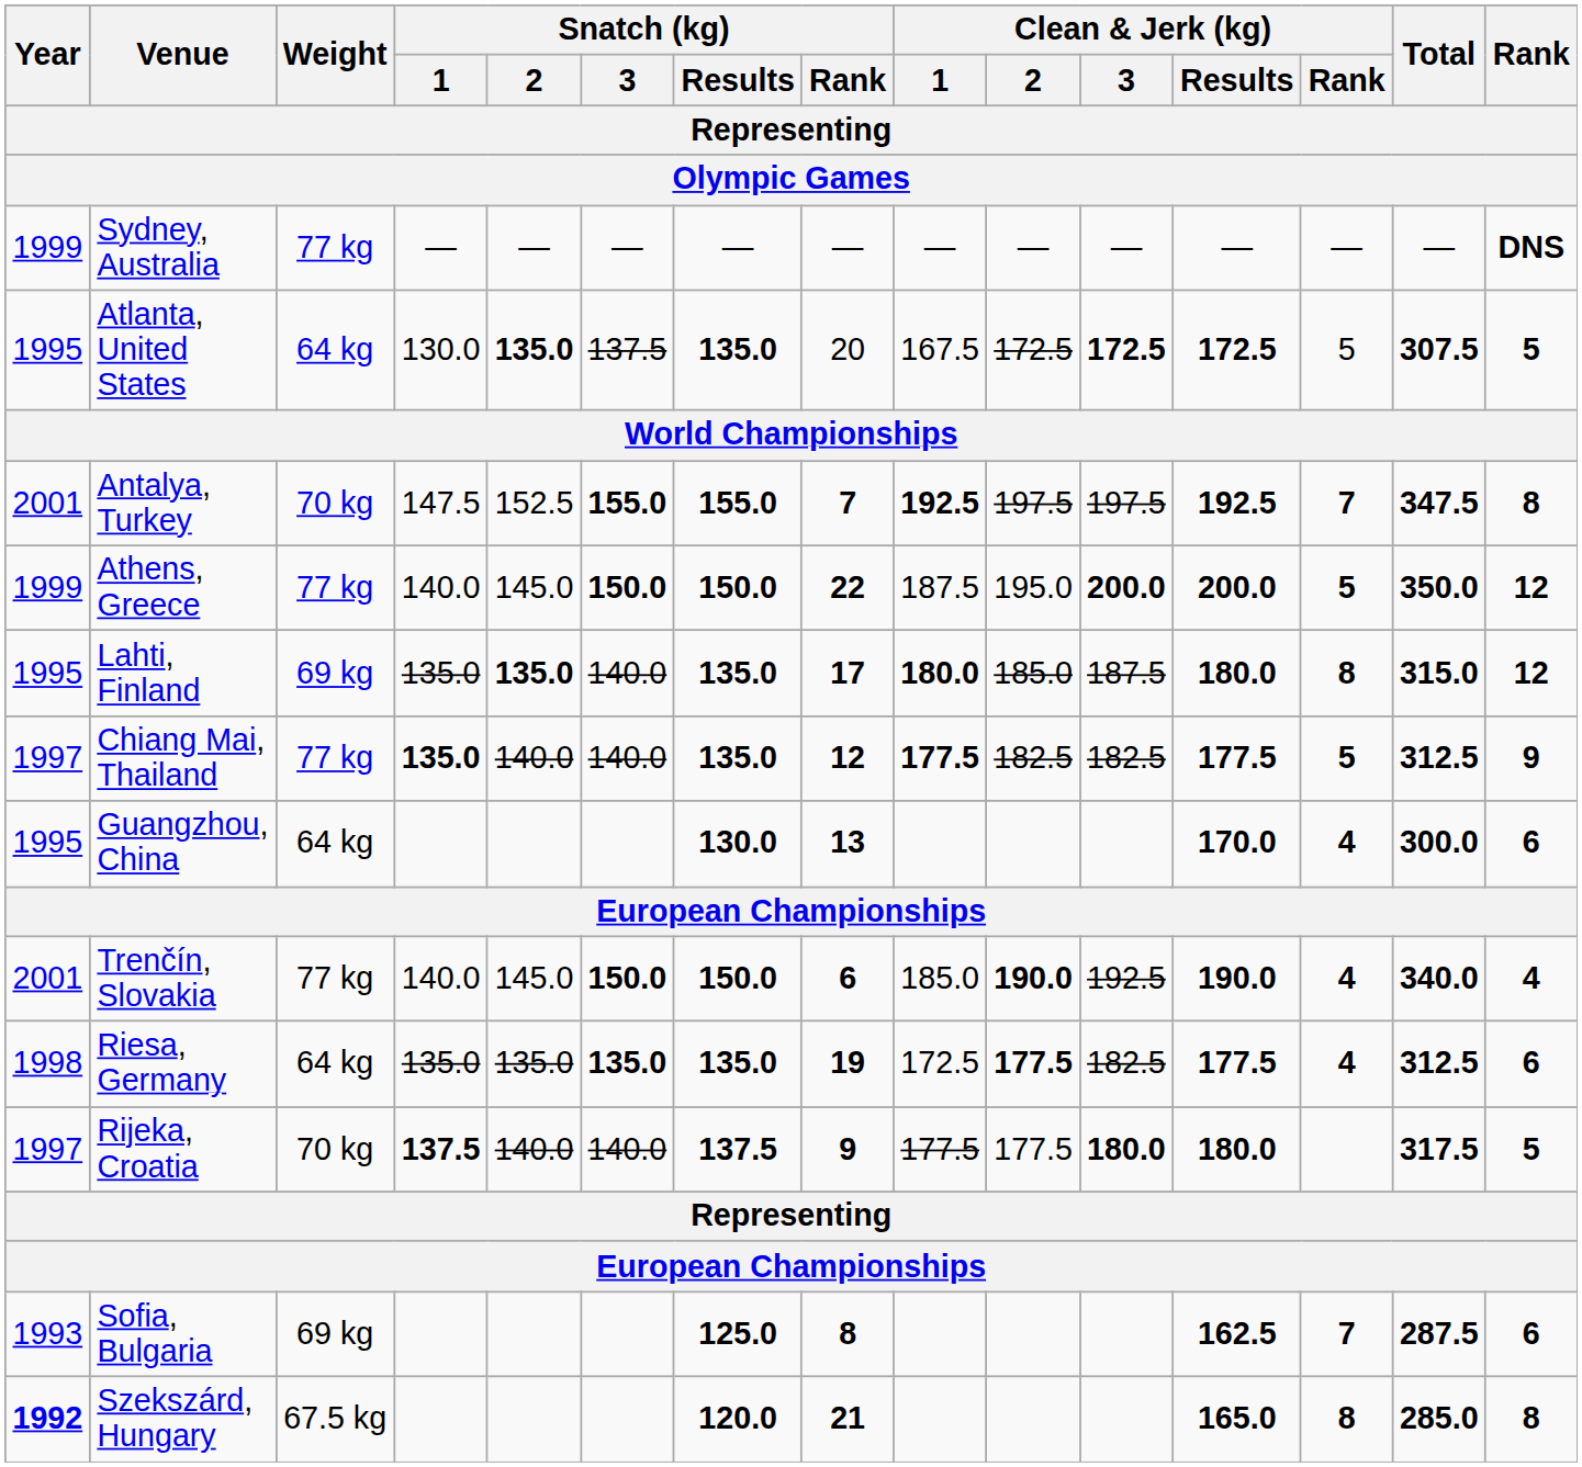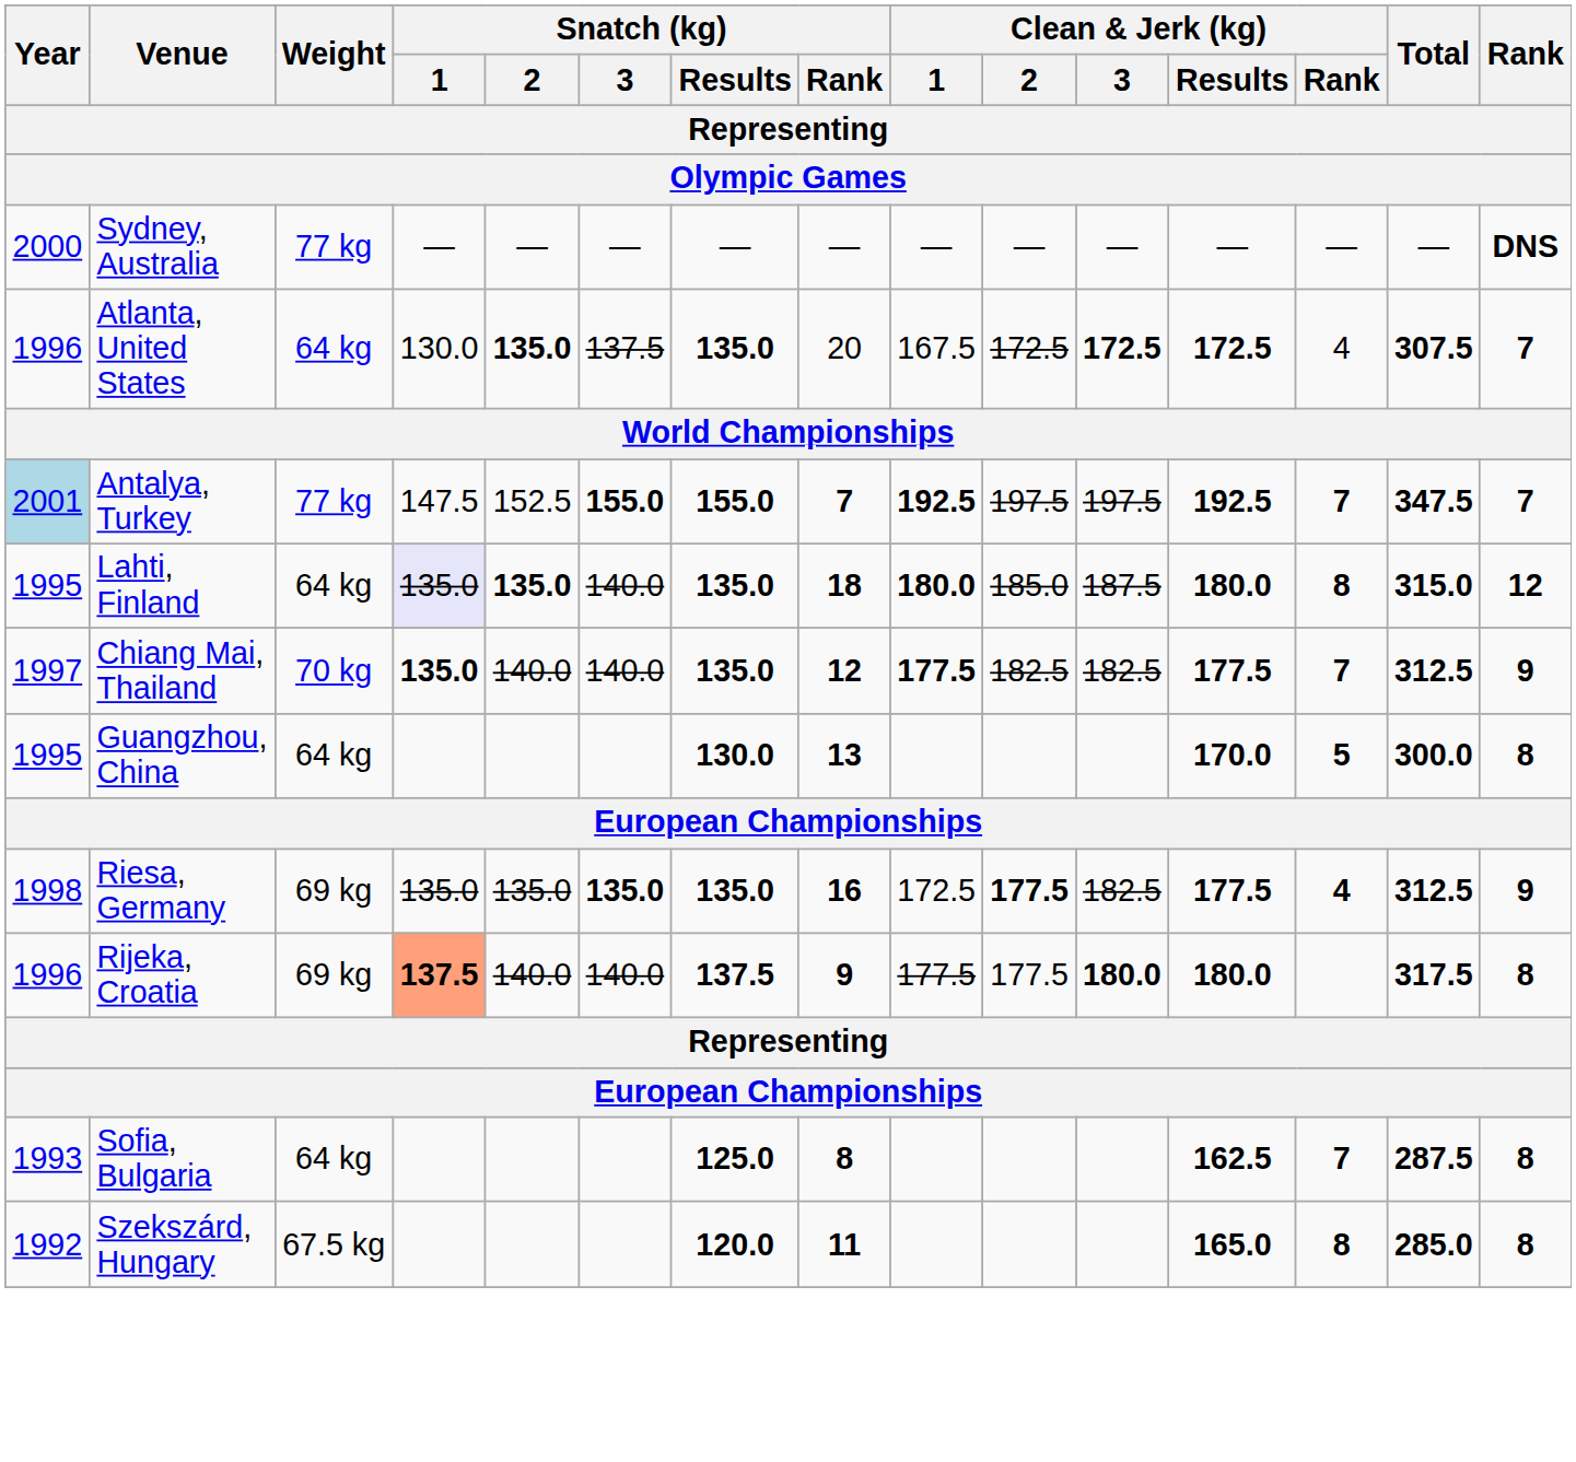 <table class = "wikitable" style="text-align:center;">
 <tr>
 <th rowspan=2 width=40>Year</th>
 <th rowspan=2 width=250>Venue</th>
 <th rowspan=2 width=60>Weight</th>
 <th colspan=5>Snatch (kg)</th>
 <th colspan=5>Clean & Jerk (kg)</th>
 <th rowspan=2 width=40>Total</th>
 <th rowspan=2 width=40>Rank</th>
 </tr>
 <tr>
 <th width=40>1</th>
 <th width=40>2</th>
 <th width=40>3</th>
 <th width=40>Results</th>
 <th width=40>Rank</th>
 <th width=40>1</th>
 <th width=40>2</th>
 <th width=40>3</th>
 <th width=40>Results</th>
 <th width=40>Rank</th>
 </tr>
 <tr>
 <th colspan=15>Representing </th>
 </tr>
 <tr>
 <th colspan=15><a href='#'>Olympic Games</a></th>
 </tr>
 <tr>
-<td><a href='#'>1999</a></td>
+<td><a href='#'>2000</a></td>
 <td align=left> <a href='#'>Sydney</a>, <a href='#'>Australia</a></td>
 <td><a href='#'>77 kg</a></td>
 <td>—</td>
 <td>—</td>
 <td>—</td>
 <td>—</td>
 <td>—</td>
 <td>—</td>
 <td>—</td>
 <td>—</td>
 <td>—</td>
 <td>—</td>
 <td>—</td>
 <td><strong>DNS</strong></td>
 </tr>
 <tr>
-<td><a href='#'>1995</a></td>
+<td><a href='#'>1996</a></td>
 <td align=left> <a href='#'>Atlanta</a>, <a href='#'>United States</a></td>
 <td><a href='#'>64 kg</a></td>
 <td>130.0</td>
 <td><strong>135.0</strong></td>
 <td><s>137.5</s></td>
 <td><strong>135.0</strong></td>
 <td>20</td>
 <td>167.5</td>
 <td><s>172.5</s></td>
 <td><strong>172.5</strong></td>
 <td><strong>172.5</strong></td>
-<td>5</td>
+<td>4</td>
 <td><strong>307.5</strong></td>
-<td><strong>5</strong></td>
+<td><strong>7</strong></td>
 </tr>
 <tr>
 <th colspan=15><a href='#'>World Championships</a></th>
 </tr>
 <tr>
-<td><a href='#'>2001</a></td>
+<td style="background: lightblue;"><a href='#'>2001</a></td>
 <td align=left> <a href='#'>Antalya</a>, <a href='#'>Turkey</a></td>
-<td><a href='#'>70 kg</a></td>
+<td><a href='#'>77 kg</a></td>
 <td>147.5</td>
 <td>152.5</td>
 <td><strong>155.0</strong></td>
 <td><strong>155.0</strong></td>
 <td><strong>7</strong></td>
 <td><strong>192.5</strong></td>
 <td><s>197.5</s></td>
 <td><s>197.5</s></td>
 <td><strong>192.5</strong></td>
 <td><strong>7</strong></td>
 <td><strong>347.5</strong></td>
-<td><strong>8</strong></td>
-</tr>
-<tr>
-<td><a href='#'>1999</a></td>
-<td align=left> <a href='#'>Athens</a>, <a href='#'>Greece</a></td>
-<td><a href='#'>77 kg</a></td>
-<td>140.0</td>
-<td>145.0</td>
-<td><strong>150.0</strong></td>
-<td><strong>150.0</strong></td>
-<td><strong>22</strong></td>
-<td>187.5</td>
-<td>195.0</td>
-<td><strong>200.0</strong></td>
-<td><strong>200.0</strong></td>
-<td><strong>5</strong></td>
-<td><strong>350.0</strong></td>
-<td><strong>12</strong></td>
+<td><strong>7</strong></td>
 </tr>
 <tr>
 <td><a href='#'>1995</a></td>
 <td align=left> <a href='#'>Lahti</a>, <a href='#'>Finland</a></td>
-<td><a href='#'>69 kg</a></td>
-<td><s>135.0</s></td>
+<td>64 kg</td>
+<td style="background: lavender;"><s>135.0</s></td>
 <td><strong>135.0</strong></td>
 <td><s>140.0</s></td>
 <td><strong>135.0</strong></td>
-<td><strong>17</strong></td>
+<td><strong>18</strong></td>
 <td><strong>180.0</strong></td>
 <td><s>185.0</s></td>
 <td><s>187.5</s></td>
 <td><strong>180.0</strong></td>
 <td><strong>8</strong></td>
 <td><strong>315.0</strong></td>
 <td><strong>12</strong></td>
 </tr>
 <tr>
 <td><a href='#'>1997</a></td>
 <td align=left> <a href='#'>Chiang Mai</a>, <a href='#'>Thailand</a></td>
-<td><a href='#'>77 kg</a></td>
+<td><a href='#'>70 kg</a></td>
 <td><strong>135.0</strong></td>
 <td><s>140.0</s></td>
 <td><s>140.0</s></td>
 <td><strong>135.0</strong></td>
 <td><strong>12</strong></td>
 <td><strong>177.5</strong></td>
 <td><s>182.5</s></td>
 <td><s>182.5</s></td>
 <td><strong>177.5</strong></td>
-<td><strong>5</strong></td>
+<td><strong>7</strong></td>
 <td><strong>312.5</strong></td>
 <td><strong>9</strong></td>
 </tr>
 <tr>
 <td><a href='#'>1995</a></td>
 <td align=left> <a href='#'>Guangzhou</a>, <a href='#'>China</a></td>
 <td>64 kg</td>
 <td></td>
 <td></td>
 <td></td>
 <td><strong>130.0</strong></td>
 <td><strong>13</strong></td>
 <td></td>
 <td></td>
 <td></td>
 <td><strong>170.0</strong></td>
-<td><strong>4</strong></td>
+<td><strong>5</strong></td>
 <td><strong>300.0</strong></td>
-<td><strong>6</strong></td>
+<td><strong>8</strong></td>
 </tr>
 <tr>
 <th colspan=15><a href='#'>European Championships</a></th>
 </tr>
 <tr>
-<td><a href='#'>2001</a></td>
-<td align=left> <a href='#'>Trenčín</a>, <a href='#'>Slovakia</a></td>
-<td>77 kg</td>
-<td>140.0</td>
-<td>145.0</td>
-<td><strong>150.0</strong></td>
-<td><strong>150.0</strong></td>
-<td><strong>6</strong></td>
-<td>185.0</td>
-<td><strong>190.0</strong></td>
-<td><s>192.5</s></td>
-<td><strong>190.0</strong></td>
-<td><strong>4</strong></td>
-<td><strong>340.0</strong></td>
-<td><strong>4</strong></td>
-</tr>
-<tr>
 <td><a href='#'>1998</a></td>
 <td align=left> <a href='#'>Riesa</a>, <a href='#'>Germany</a></td>
-<td>64 kg</td>
+<td>69 kg</td>
 <td><s>135.0</s></td>
 <td><s>135.0</s></td>
 <td><strong>135.0</strong></td>
 <td><strong>135.0</strong></td>
-<td><strong>19</strong></td>
+<td><strong>16</strong></td>
 <td>172.5</td>
 <td><strong>177.5</strong></td>
 <td><s>182.5</s></td>
 <td><strong>177.5</strong></td>
 <td><strong>4</strong></td>
 <td><strong>312.5</strong></td>
-<td><strong>6</strong></td>
+<td><strong>9</strong></td>
 </tr>
 <tr>
-<td><a href='#'>1997</a></td>
+<td><a href='#'>1996</a></td>
 <td align=left> <a href='#'>Rijeka</a>, <a href='#'>Croatia</a></td>
-<td>70 kg</td>
-<td><strong>137.5</strong></td>
+<td>69 kg</td>
+<td style="background: lightsalmon;"><strong>137.5</strong></td>
 <td><s>140.0</s></td>
 <td><s>140.0</s></td>
 <td><strong>137.5</strong></td>
 <td><strong>9</strong></td>
 <td><s>177.5</s></td>
 <td>177.5</td>
 <td><strong>180.0</strong></td>
 <td><strong>180.0</strong></td>
 <td><strong></strong></td>
 <td><strong>317.5</strong></td>
-<td><strong>5</strong></td>
+<td><strong>8</strong></td>
 </tr>
 <tr>
 <th colspan=15>Representing </th>
 </tr>
 <tr>
 <th colspan=15><a href='#'>European Championships</a></th>
 </tr>
 <tr>
 <td><a href='#'>1993</a></td>
 <td align=left> <a href='#'>Sofia</a>, <a href='#'>Bulgaria</a></td>
-<td>69 kg</td>
+<td>64 kg</td>
 <td></td>
 <td></td>
 <td></td>
 <td><strong>125.0</strong></td>
 <td><strong>8</strong></td>
 <td></td>
 <td></td>
 <td></td>
 <td><strong>162.5</strong></td>
 <td><strong>7</strong></td>
 <td><strong>287.5</strong></td>
-<td><strong>6</strong></td>
+<td><strong>8</strong></td>
 </tr>
 <tr>
-<td><strong><a href='#'>1992</a></strong></td>
+<td><a href='#'>1992</a></td>
 <td align=left> <a href='#'>Szekszárd</a>, <a href='#'>Hungary</a></td>
 <td>67.5 kg</td>
 <td></td>
 <td></td>
 <td></td>
 <td><strong>120.0</strong></td>
-<td><strong>21</strong></td>
+<td><strong>11</strong></td>
 <td></td>
 <td></td>
 <td></td>
 <td><strong>165.0</strong></td>
 <td><strong>8</strong></td>
 <td><strong>285.0</strong></td>
 <td><strong>8</strong></td>
 </tr>
 <tr>
 </tr>
 </table>
